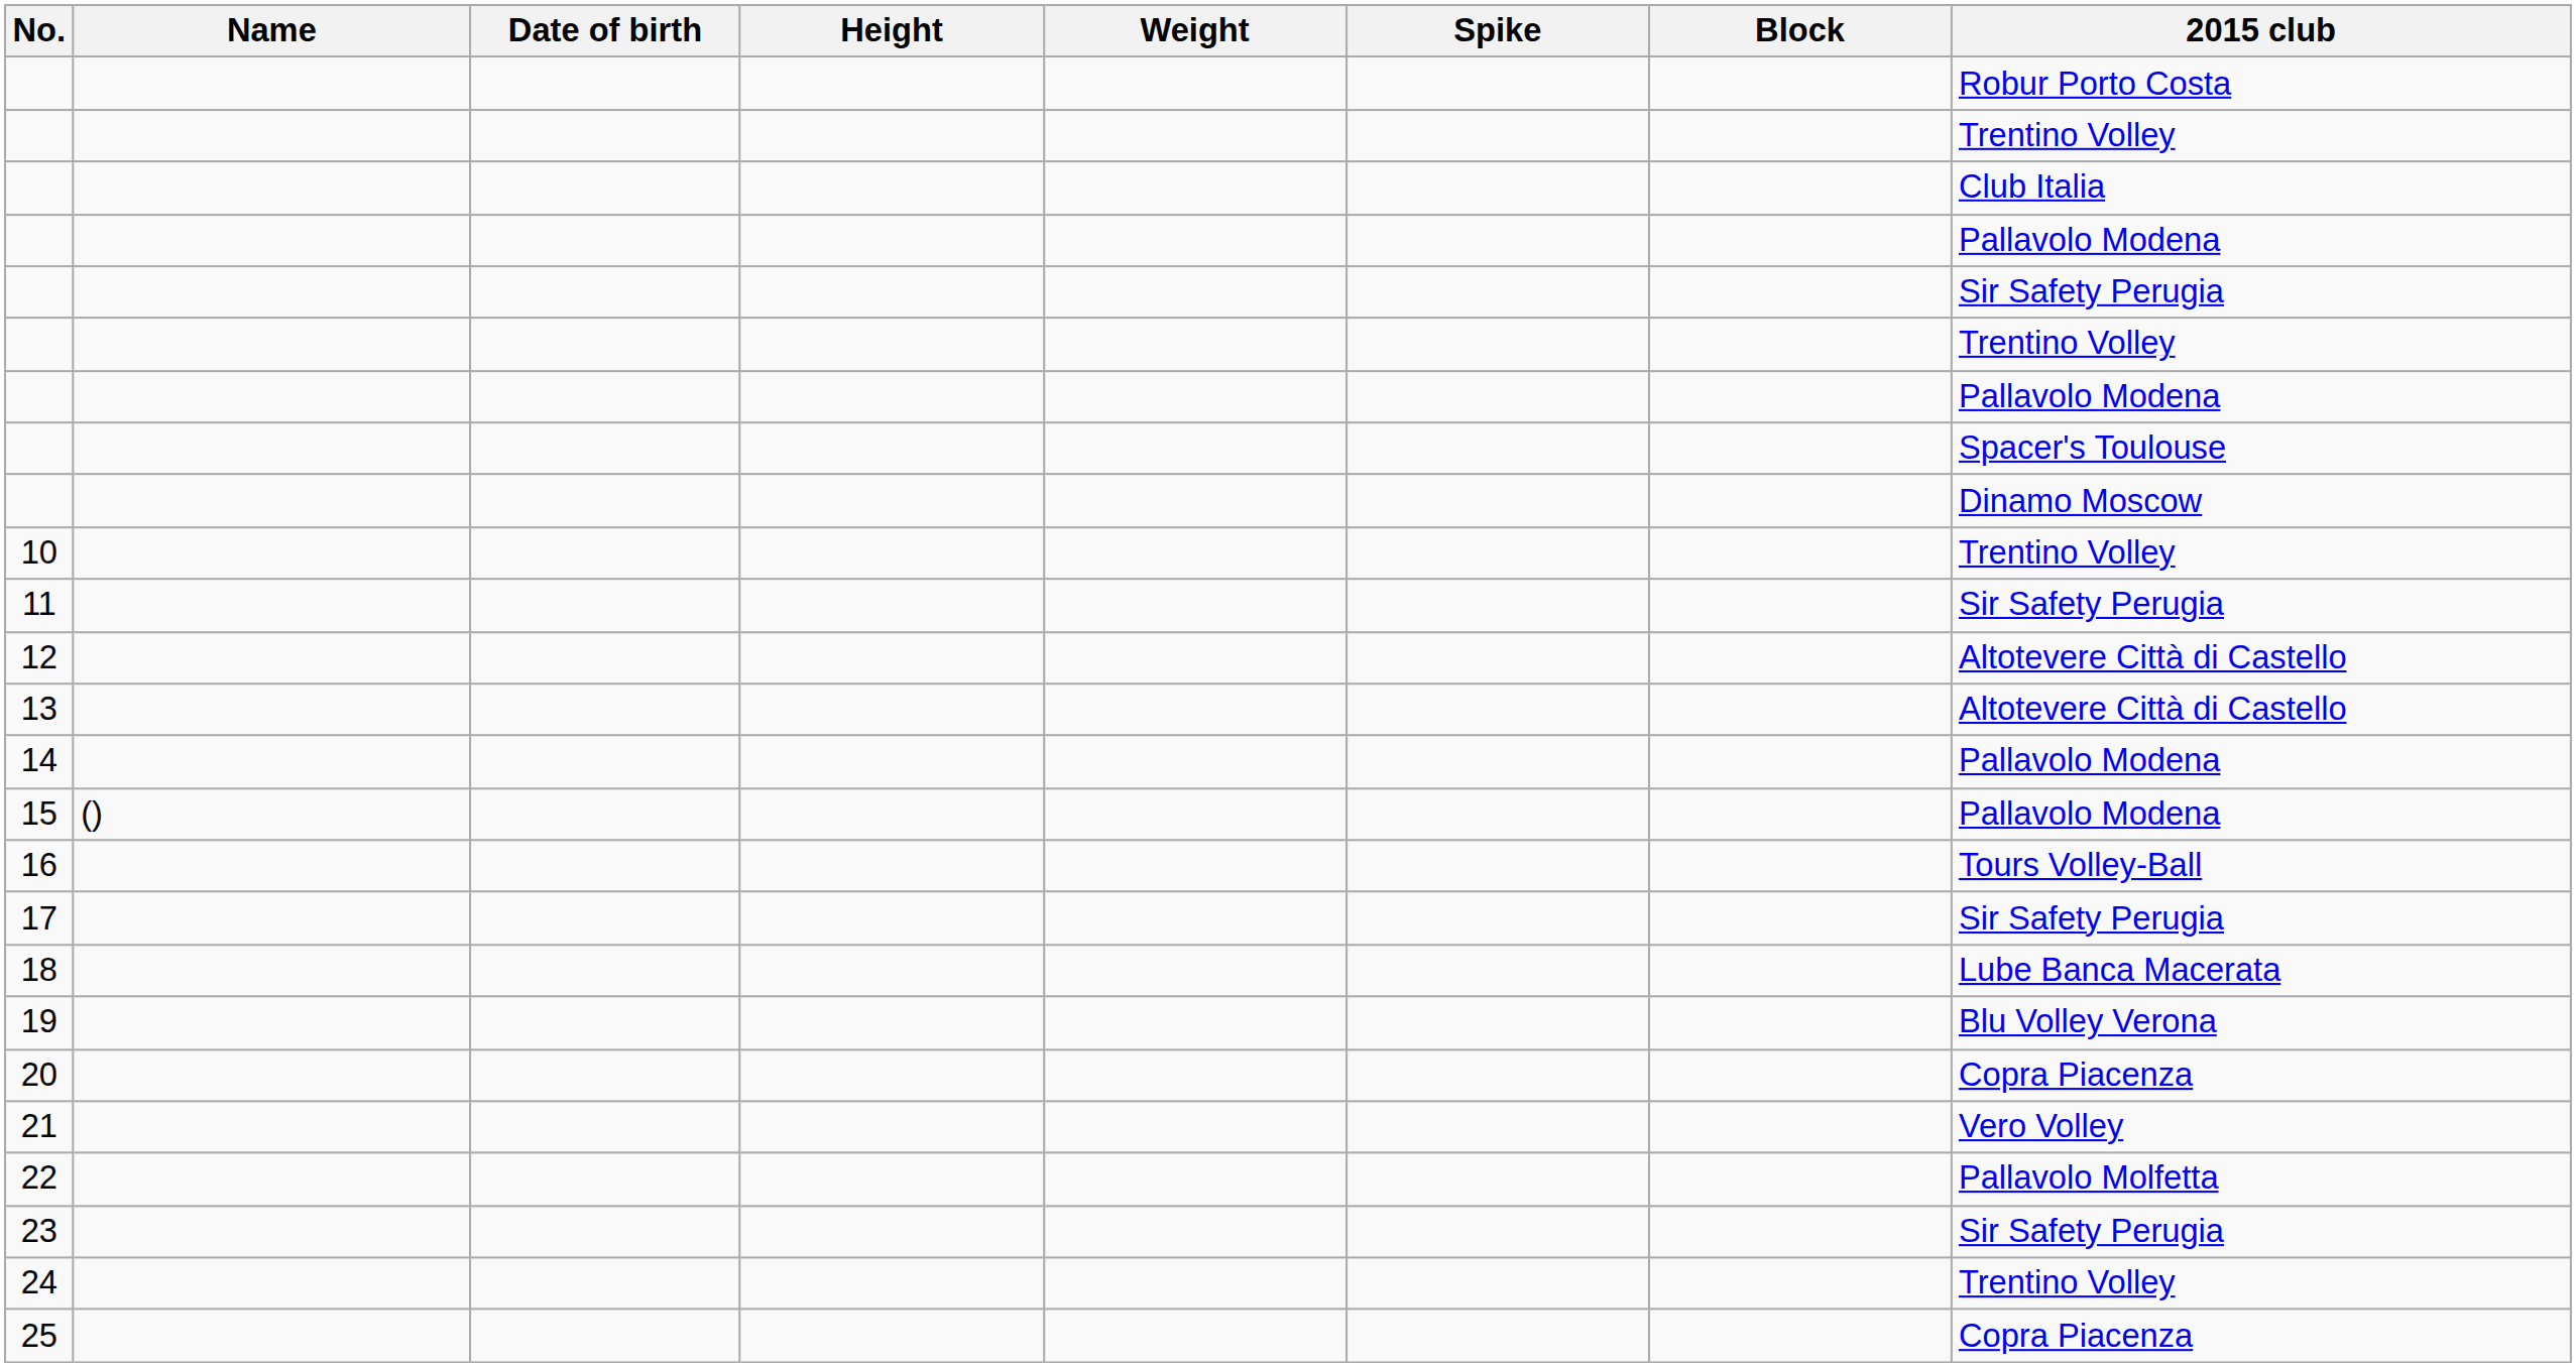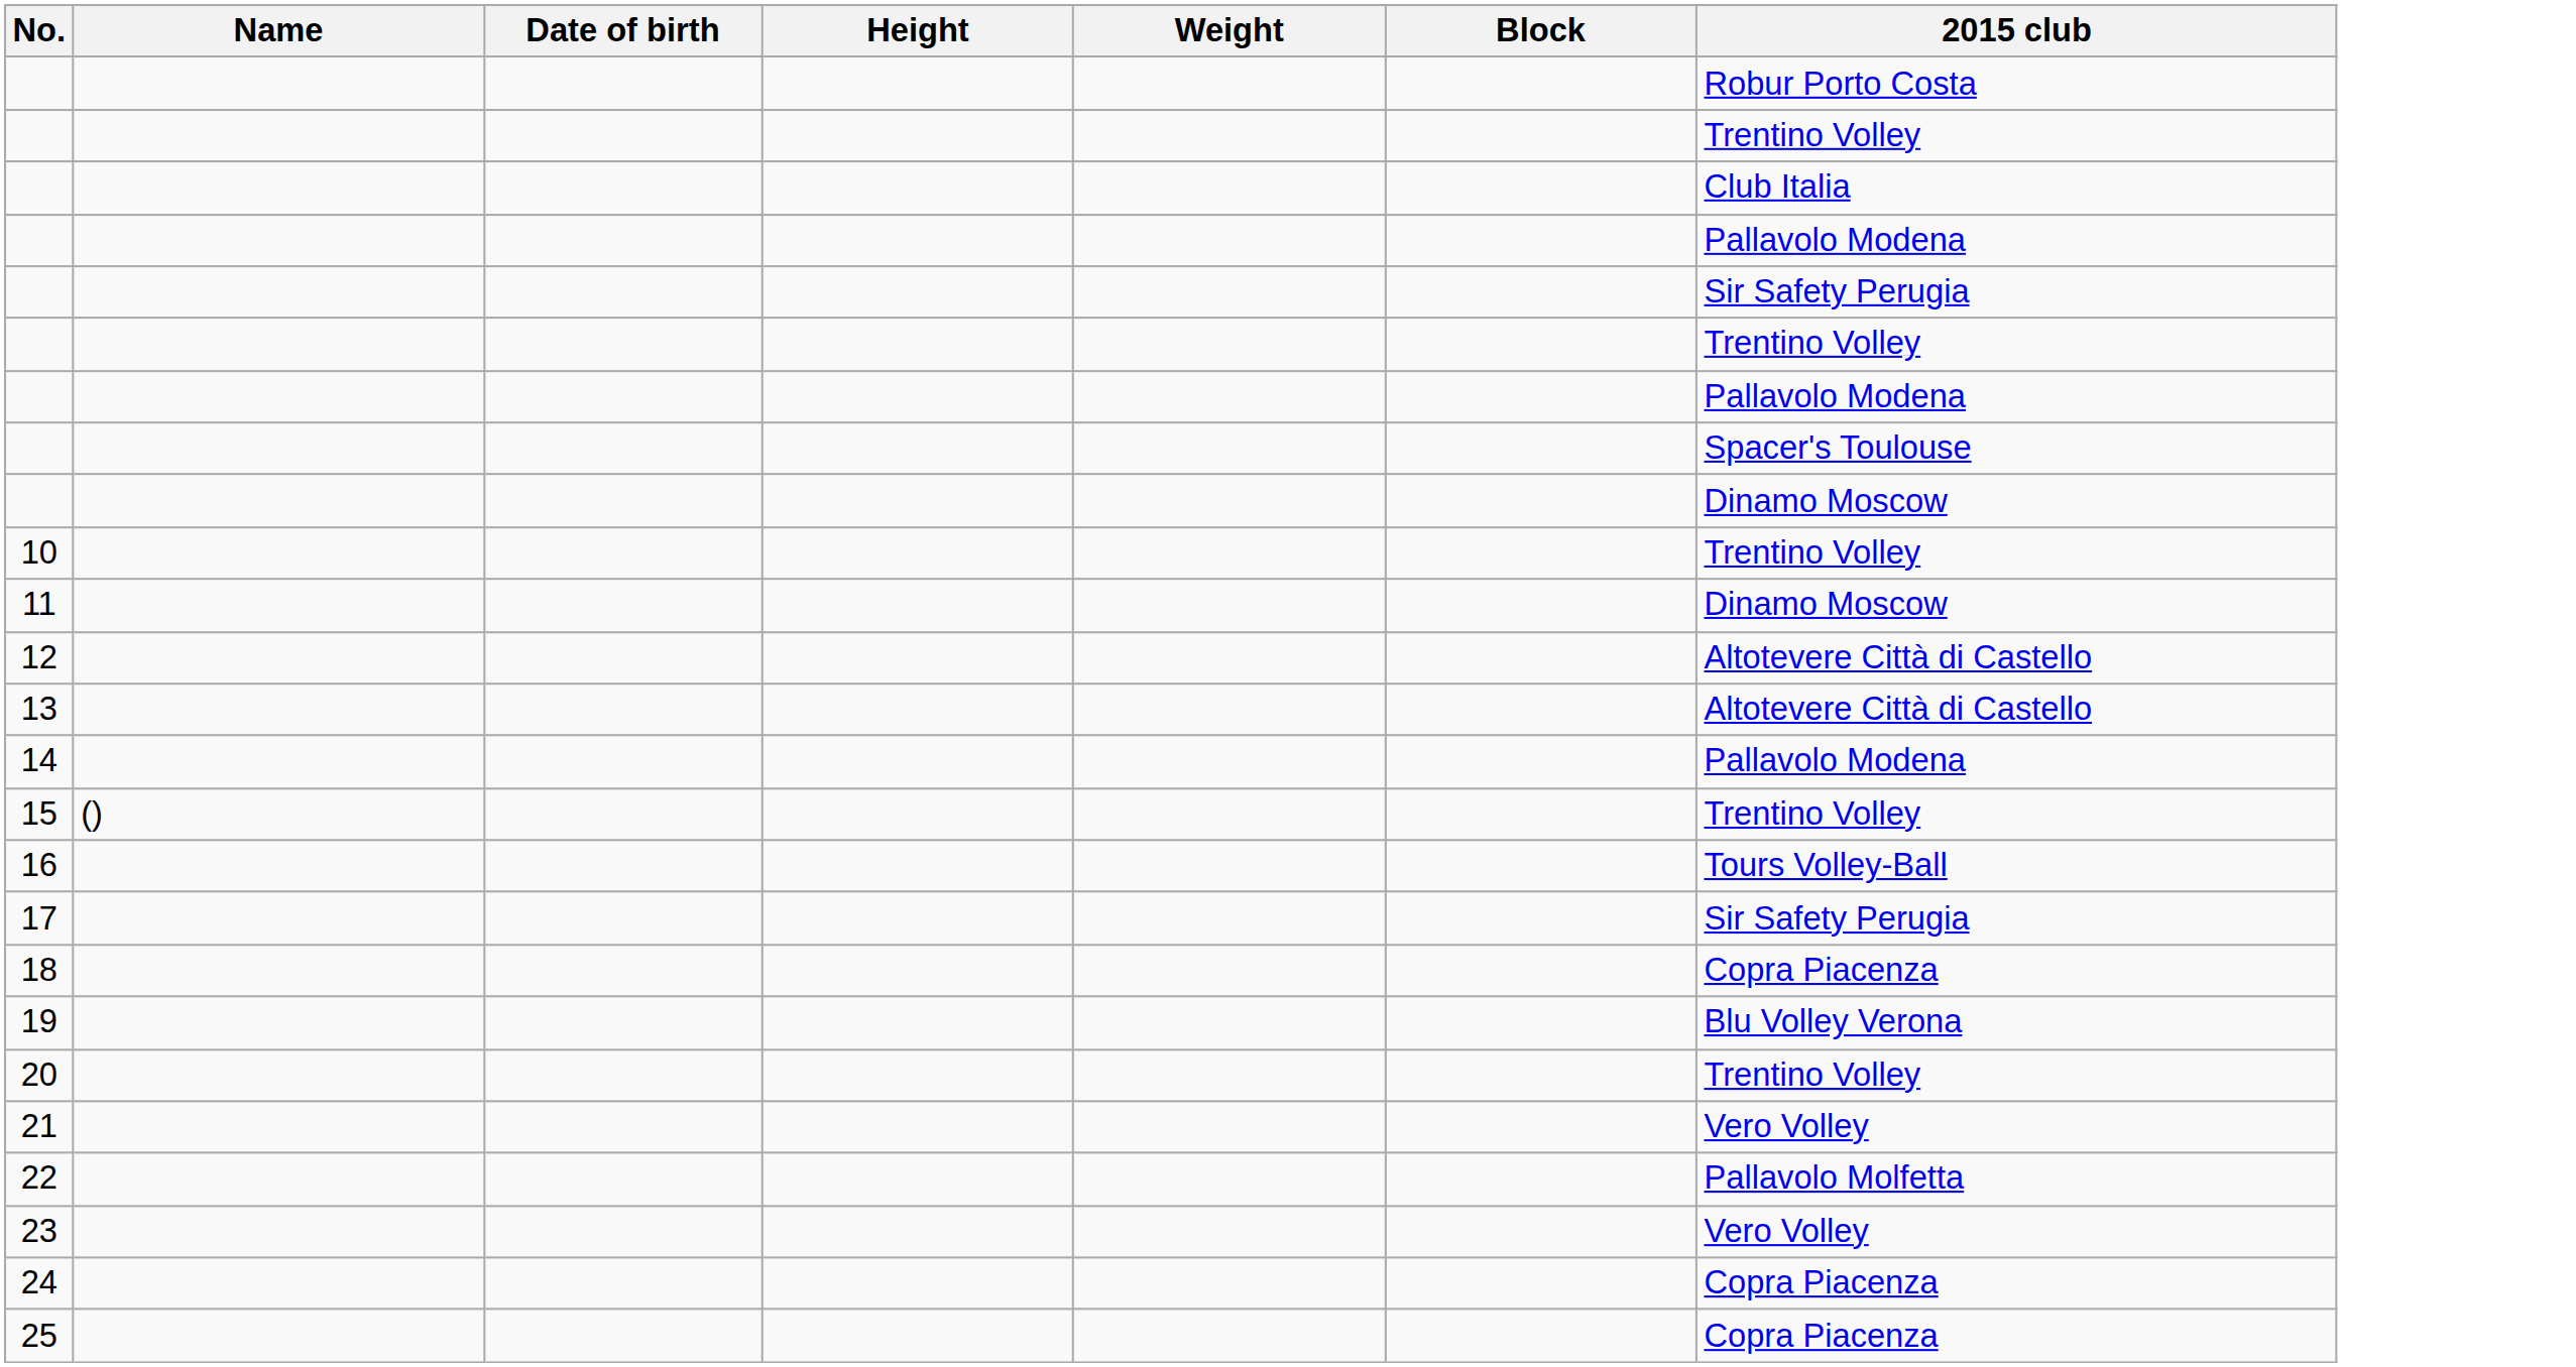 <table class="wikitable sortable" style="font-size:100%; text-align:center;">
 <tr>
 <th>No.</th>
 <th style="width:12em">Name</th>
 <th style="width:8em">Date of birth</th>
 <th style="width:9em">Height</th>
 <th style="width:9em">Weight</th>
-<th style="width:9em">Spike</th>
 <th style="width:9em">Block</th>
 <th style="width:19em">2015 club</th>
 </tr>
 <tr>
 <td></td>
 <td align=left></td>
 <td align=right></td>
-<td></td>
 <td></td>
 <td></td>
 <td></td>
 <td align=left> <a href='#'>Robur Porto Costa</a></td>
 </tr>
 <tr>
 <td></td>
 <td align=left></td>
 <td align=right></td>
 <td></td>
 <td></td>
 <td></td>
-<td></td>
 <td align=left> <a href='#'>Trentino Volley</a></td>
 </tr>
 <tr>
 <td></td>
 <td align=left></td>
 <td align=right></td>
-<td></td>
 <td></td>
 <td></td>
 <td></td>
 <td align=left> <a href='#'>Club Italia</a></td>
 </tr>
 <tr>
 <td></td>
 <td align=left></td>
 <td align=right></td>
 <td></td>
 <td></td>
 <td></td>
-<td></td>
 <td align=left> <a href='#'>Pallavolo Modena</a></td>
 </tr>
 <tr>
 <td></td>
 <td align=left></td>
 <td align=right></td>
-<td></td>
 <td></td>
 <td></td>
 <td></td>
 <td align=left> <a href='#'>Sir Safety Perugia</a></td>
 </tr>
 <tr>
 <td></td>
 <td align=left></td>
 <td align=right></td>
 <td></td>
 <td></td>
 <td></td>
-<td></td>
 <td align=left> <a href='#'>Trentino Volley</a></td>
 </tr>
 <tr>
 <td></td>
 <td align=left></td>
 <td align=right></td>
-<td></td>
 <td></td>
 <td></td>
 <td></td>
 <td align=left> <a href='#'>Pallavolo Modena</a></td>
 </tr>
 <tr>
 <td></td>
 <td align=left></td>
 <td align=right></td>
 <td></td>
 <td></td>
 <td></td>
-<td></td>
 <td align=left> <a href='#'>Spacer's Toulouse</a></td>
 </tr>
 <tr>
 <td></td>
 <td align=left></td>
 <td align=right></td>
-<td></td>
 <td></td>
 <td></td>
 <td></td>
 <td align=left> <a href='#'>Dinamo Moscow</a></td>
 </tr>
 <tr>
 <td>10</td>
 <td align=left></td>
 <td align=right></td>
 <td></td>
 <td></td>
 <td></td>
-<td></td>
 <td align=left> <a href='#'>Trentino Volley</a></td>
 </tr>
 <tr>
 <td>11</td>
 <td align=left></td>
 <td align=right></td>
 <td></td>
 <td></td>
 <td></td>
-<td></td>
-<td align=left> <a href='#'>Sir Safety Perugia</a></td>
+<td align=left> <a href='#'>Dinamo Moscow</a></td>
 </tr>
 <tr>
 <td>12</td>
 <td align=left></td>
 <td align=right></td>
-<td></td>
 <td></td>
 <td></td>
 <td></td>
 <td align=left> <a href='#'>Altotevere Città di Castello</a></td>
 </tr>
 <tr>
 <td>13</td>
 <td align=left></td>
 <td align=right></td>
 <td></td>
 <td></td>
 <td></td>
-<td></td>
 <td align=left> <a href='#'>Altotevere Città di Castello</a></td>
 </tr>
 <tr>
 <td>14</td>
 <td align=left></td>
 <td align=right></td>
-<td></td>
 <td></td>
 <td></td>
 <td></td>
 <td align=left> <a href='#'>Pallavolo Modena</a></td>
 </tr>
 <tr>
 <td>15</td>
 <td align=left> ()</td>
 <td align=right></td>
 <td></td>
 <td></td>
 <td></td>
-<td></td>
-<td align=left> <a href='#'>Pallavolo Modena</a></td>
+<td align=left> <a href='#'>Trentino Volley</a></td>
 </tr>
 <tr>
 <td>16</td>
 <td align=left></td>
 <td align=right></td>
-<td></td>
 <td></td>
 <td></td>
 <td></td>
 <td align=left> <a href='#'>Tours Volley-Ball</a></td>
 </tr>
 <tr>
 <td>17</td>
 <td align=left></td>
 <td align=right></td>
 <td></td>
 <td></td>
 <td></td>
-<td></td>
 <td align=left> <a href='#'>Sir Safety Perugia</a></td>
 </tr>
 <tr>
 <td>18</td>
 <td align=left></td>
 <td align=right></td>
 <td></td>
 <td></td>
 <td></td>
-<td></td>
-<td align=left> <a href='#'>Lube Banca Macerata</a></td>
+<td align=left> <a href='#'>Copra Piacenza</a></td>
 </tr>
 <tr>
 <td>19</td>
 <td align=left></td>
 <td align=right></td>
-<td></td>
 <td></td>
 <td></td>
 <td></td>
 <td align=left> <a href='#'>Blu Volley Verona</a></td>
 </tr>
 <tr>
 <td>20</td>
 <td align=left></td>
 <td align=right></td>
 <td></td>
 <td></td>
 <td></td>
-<td></td>
-<td align=left> <a href='#'>Copra Piacenza</a></td>
+<td align=left> <a href='#'>Trentino Volley</a></td>
 </tr>
 <tr>
 <td>21</td>
 <td align=left></td>
 <td align=right></td>
-<td></td>
 <td></td>
 <td></td>
 <td></td>
 <td align=left> <a href='#'>Vero Volley</a></td>
 </tr>
 <tr>
 <td>22</td>
 <td align=left></td>
 <td align=right></td>
 <td></td>
 <td></td>
 <td></td>
-<td></td>
 <td align=left> <a href='#'>Pallavolo Molfetta</a></td>
 </tr>
 <tr>
 <td>23</td>
 <td align=left></td>
 <td align=right></td>
 <td></td>
 <td></td>
 <td></td>
-<td></td>
-<td align=left> <a href='#'>Sir Safety Perugia</a></td>
+<td align=left> <a href='#'>Vero Volley</a></td>
 </tr>
 <tr>
 <td>24</td>
 <td align=left></td>
 <td align=right></td>
 <td></td>
 <td></td>
 <td></td>
-<td></td>
-<td align=left> <a href='#'>Trentino Volley</a></td>
+<td align=left> <a href='#'>Copra Piacenza</a></td>
 </tr>
 <tr>
 <td>25</td>
 <td align=left></td>
 <td align=right></td>
 <td></td>
 <td></td>
 <td></td>
-<td></td>
 <td align=left> <a href='#'>Copra Piacenza</a></td>
 </tr>
 </table>
